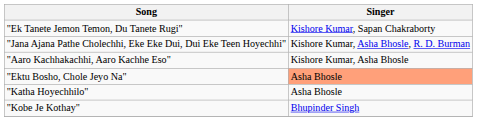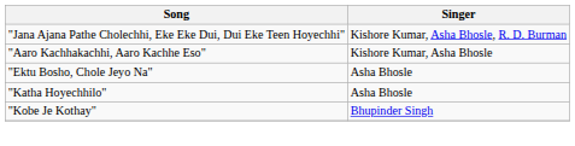 <table class="wikitable">
 <tr>
 <th>Song</th>
 <th>Singer</th>
-</tr>
-<tr>
-<td>"Ek Tanete Jemon Temon, Du Tanete Rugi"</td>
-<td><a href='#'>Kishore Kumar</a>, Sapan Chakraborty</td>
 </tr>
 <tr>
 <td>"Jana Ajana Pathe Cholechhi, Eke Eke Dui, Dui Eke Teen Hoyechhi"</td>
 <td>Kishore Kumar, <a href='#'>Asha Bhosle</a>, <a href='#'>R. D. Burman</a></td>
 </tr>
 <tr>
 <td>"Aaro Kachhakachhi, Aaro Kachhe Eso"</td>
 <td>Kishore Kumar, Asha Bhosle</td>
 </tr>
 <tr>
 <td>"Ektu Bosho, Chole Jeyo Na"</td>
-<td style="background: lightsalmon;">Asha Bhosle</td>
+<td>Asha Bhosle</td>
 </tr>
 <tr>
 <td>"Katha Hoyechhilo"</td>
 <td>Asha Bhosle</td>
 </tr>
 <tr>
 <td>"Kobe Je Kothay"</td>
 <td><a href='#'>Bhupinder Singh</a></td>
 </tr>
 <tr>
 </tr>
 </table>
